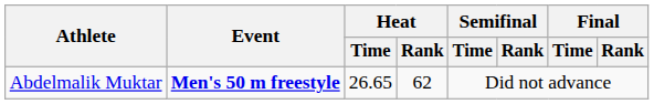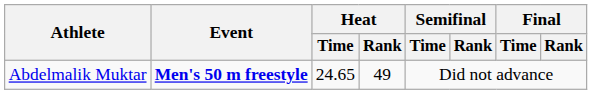 <table class=wikitable style="font-size:90%">
 <tr>
 <th rowspan="2">Athlete</th>
 <th rowspan="2">Event</th>
 <th colspan="2">Heat</th>
 <th colspan="2">Semifinal</th>
 <th colspan="2">Final</th>
 </tr>
 <tr style="font-size:95%">
 <th>Time</th>
 <th>Rank</th>
 <th>Time</th>
 <th>Rank</th>
 <th>Time</th>
 <th>Rank</th>
 </tr>
 <tr align=center>
 <td align=left><a href='#'>Abdelmalik Muktar</a></td>
 <td align=left><strong><a href='#'>Men's 50 m freestyle</a></strong></td>
-<td>26.65</td>
-<td>62</td>
+<td>24.65</td>
+<td>49</td>
 <td colspan="4">Did not advance</td>
 </tr>
 </table>
